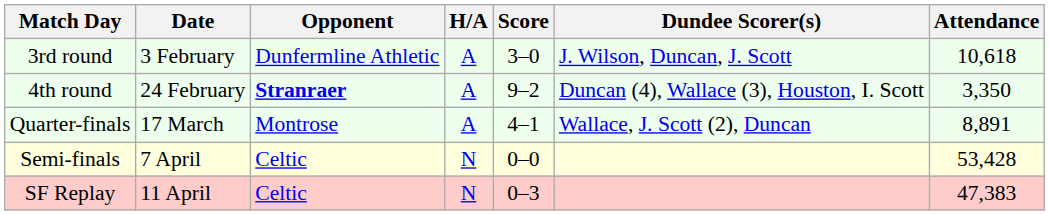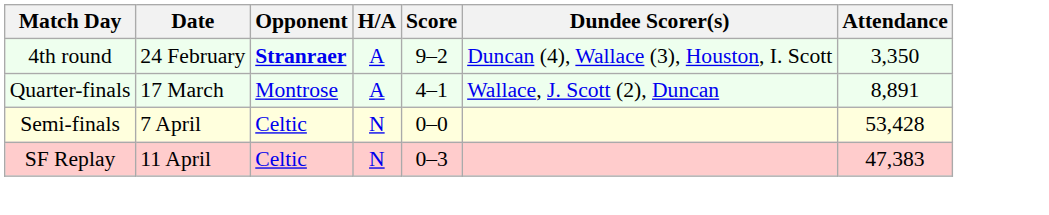 <table class="wikitable" style="text-align:center">
 <tr>
 <th>Match Day</th>
 <th>Date</th>
 <th>Opponent</th>
 <th>H/A</th>
 <th>Score</th>
 <th>Dundee Scorer(s)</th>
 <th>Attendance</th>
-</tr>
-<tr bgcolor="#EEFFEE">
-<td>3rd round</td>
-<td align="left">3 February</td>
-<td align="left"><a href='#'>Dunfermline Athletic</a></td>
-<td><a href='#'>A</a></td>
-<td>3–0</td>
-<td align="left"><a href='#'>J. Wilson</a>, <a href='#'>Duncan</a>, <a href='#'>J. Scott</a></td>
-<td>10,618</td>
 </tr>
 <tr bgcolor="#EEFFEE">
 <td>4th round</td>
 <td align="left">24 February</td>
 <td align="left"><strong><a href='#'>Stranraer</a></strong></td>
 <td><a href='#'>A</a></td>
 <td>9–2</td>
 <td align="left"><a href='#'>Duncan</a> (4), <a href='#'>Wallace</a> (3), <a href='#'>Houston</a>, I. Scott</td>
 <td>3,350</td>
 </tr>
 <tr bgcolor="#EEFFEE">
 <td>Quarter-finals</td>
 <td align="left">17 March</td>
 <td align="left"><a href='#'>Montrose</a></td>
 <td><a href='#'>A</a></td>
 <td>4–1</td>
 <td align="left"><a href='#'>Wallace</a>, <a href='#'>J. Scott</a> (2), <a href='#'>Duncan</a></td>
 <td>8,891</td>
 </tr>
 <tr bgcolor="#FFFFDD">
 <td>Semi-finals</td>
 <td align="left">7 April</td>
 <td align="left"><a href='#'>Celtic</a></td>
 <td><a href='#'>N</a></td>
 <td>0–0</td>
 <td align="left"></td>
 <td>53,428</td>
 </tr>
 <tr bgcolor="#FFCCCC">
 <td>SF Replay</td>
 <td align="left">11 April</td>
 <td align="left"><a href='#'>Celtic</a></td>
 <td><a href='#'>N</a></td>
 <td>0–3</td>
 <td align="left"></td>
 <td>47,383</td>
 </tr>
 </table>
